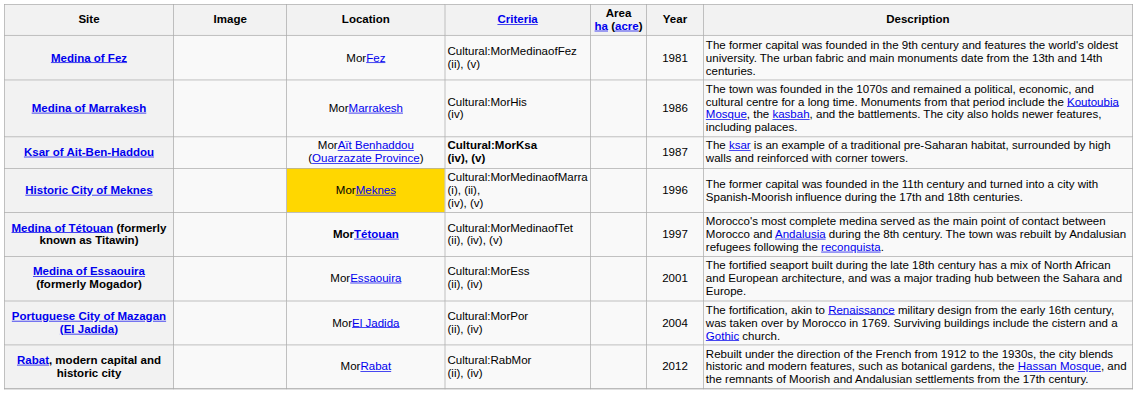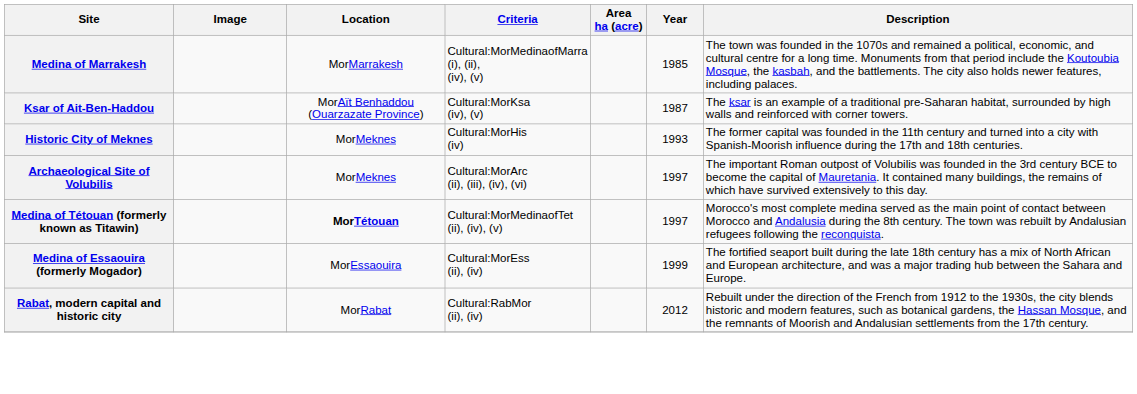 <table class="wikitable sortable">
 <tr>
 <th scope="col" style="width:15%;">Site</th>
 <th scope="col" class="unsortable" style="width:150px;">Image</th>
 <th scope="col" style="width:14%;">Location</th>
 <th scope="row" style="width:5%;"><a href='#'>Criteria</a></th>
 <th scope="col" style="width:5%;">Area<br><a href='#'>ha</a> (<a href='#'>acre</a>)<br></th>
 <th scope="col" style="width:5%;">Year</th>
 <th scope="col" class="unsortable">Description</th>
 </tr>
 <tr>
-<th scope="row"><a href='#'>Medina of Fez</a></th>
-<td align="center"></td>
-<td align="center"><span>Mor</span><a href='#'>Fez</a></td>
-<td>Cultural:<span>MorMedinaofFez</span><br>(ii), (v)</td>
-<td align="center"></td>
-<td align="center">1981</td>
-<td>The former capital was founded in the 9th century and features the world's oldest university. The urban fabric and main monuments date from the 13th and 14th centuries.</td>
-</tr>
-<tr>
 <th scope="row"><a href='#'>Medina of Marrakesh</a></th>
 <td align=center></td>
 <td align="center"><span>Mor</span><a href='#'>Marrakesh</a></td>
-<td>Cultural:<span>MorHis</span><br>(iv)</td>
+<td>Cultural:<span>MorMedinaofMarra</span><br>(i), (ii),<br>(iv), (v)</td>
 <td align="center"></td>
-<td align="center">1986</td>
+<td align="center">1985</td>
 <td>The town was founded in the 1070s and remained a political, economic, and cultural centre for a long time. Monuments from that period include the <a href='#'>Koutoubia Mosque</a>, the <a href='#'>kasbah</a>, and the battlements. The city also holds newer features, including palaces.</td>
 </tr>
 <tr>
 <th scope="row"><a href='#'>Ksar of Ait-Ben-Haddou</a></th>
 <td></td>
 <td align="center"><span>Mor</span><a href='#'>Aït Benhaddou</a> <br> (<a href='#'>Ouarzazate Province</a>)</td>
-<td><strong>Cultural:<span>MorKsa</span><br>(iv), (v)</strong></td>
+<td>Cultural:<span>MorKsa</span><br>(iv), (v)</td>
 <td align="center"></td>
 <td align="center">1987</td>
 <td>The <a href='#'>ksar</a> is an example of a traditional pre-Saharan habitat, surrounded by high walls and reinforced with corner towers.</td>
 </tr>
 <tr>
 <th scope="row"><a href='#'>Historic City of Meknes</a></th>
 <td></td>
-<td align="center" style="background: gold;"><span>Mor</span><a href='#'>Meknes</a></td>
-<td>Cultural:<span>MorMedinaofMarra</span><br>(i), (ii),<br>(iv), (v)</td>
+<td align="center"><span>Mor</span><a href='#'>Meknes</a></td>
+<td>Cultural:<span>MorHis</span><br>(iv)</td>
 <td align="center"></td>
-<td align="center">1996</td>
+<td align="center">1993</td>
 <td>The former capital was founded in the 11th century and turned into a city with Spanish-Moorish influence during the 17th and 18th centuries.</td>
+</tr>
+<tr>
+<th scope="row"><a href='#'>Archaeological Site of Volubilis</a></th>
+<td></td>
+<td align="center"><span>Mor</span><a href='#'>Meknes</a></td>
+<td>Cultural:<span>MorArc</span><br>(ii), (iii), (iv), (vi)</td>
+<td align="center"></td>
+<td align="center">1997</td>
+<td>The important Roman outpost of Volubilis was founded in the 3rd century BCE to become the capital of <a href='#'>Mauretania</a>. It contained many buildings, the remains of which have survived extensively to this day.</td>
 </tr>
 <tr>
 <th scope="row"><a href='#'>Medina of Tétouan</a> (formerly known as Titawin)</th>
 <td></td>
 <td align="center"><strong><span>Mor</span><a href='#'>Tétouan</a></strong></td>
 <td>Cultural:<span>MorMedinaofTet</span><br>(ii), (iv), (v)</td>
 <td align="center"></td>
 <td align="center">1997</td>
 <td>Morocco's most complete medina served as the main point of contact between Morocco and <a href='#'>Andalusia</a> during the 8th century. The town was rebuilt by Andalusian refugees following the <a href='#'>reconquista</a>.</td>
 </tr>
 <tr>
 <th scope="row"><a href='#'>Medina of Essaouira</a> (formerly Mogador)</th>
 <td align=center></td>
 <td align="center"><span>Mor</span><a href='#'>Essaouira</a></td>
 <td>Cultural:<span>MorEss</span><br>(ii), (iv)</td>
 <td align="center"></td>
-<td align="center">2001</td>
+<td align="center">1999</td>
 <td>The fortified seaport built during the late 18th century has a mix of North African and European architecture, and was a major trading hub between the Sahara and Europe.</td>
-</tr>
-<tr>
-<th scope="row"><a href='#'>Portuguese City of Mazagan (El Jadida)</a></th>
-<td></td>
-<td align="center"><span>Mor</span><a href='#'>El Jadida</a></td>
-<td>Cultural:<span>MorPor</span><br>(ii), (iv)</td>
-<td align="center"></td>
-<td align="center">2004</td>
-<td>The fortification, akin to <a href='#'>Renaissance</a> military design from the early 16th century, was taken over by Morocco in 1769. Surviving buildings include the cistern and a <a href='#'>Gothic</a> church.</td>
 </tr>
 <tr>
 <th scope="row"><a href='#'>Rabat</a>, modern capital and historic city</th>
 <td align=center></td>
 <td align="center"><span>Mor</span><a href='#'>Rabat</a></td>
 <td>Cultural:<span>RabMor</span><br>(ii), (iv)</td>
 <td align="center"></td>
 <td align="center">2012</td>
 <td>Rebuilt under the direction of the French from 1912 to the 1930s, the city blends historic and modern features, such as botanical gardens, the <a href='#'>Hassan Mosque</a>, and the remnants of Moorish and Andalusian settlements from the 17th century.</td>
 </tr>
 <tr>
 </tr>
 </table>
